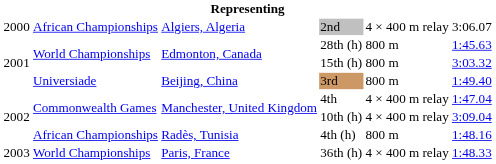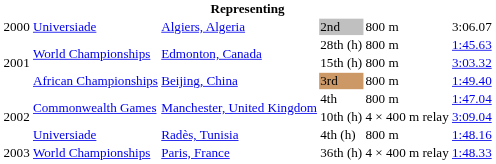 <table>
 <tr>
 <th colspan="6">Representing </th>
 </tr>
 <tr>
 <td>2000</td>
-<td><a href='#'>African Championships</a></td>
+<td><a href='#'>Universiade</a></td>
 <td><a href='#'>Algiers, Algeria</a></td>
 <td bgcolor=silver>2nd</td>
-<td>4 × 400 m relay</td>
+<td>800 m</td>
 <td>3:06.07</td>
 </tr>
 <tr>
 <td rowspan=3>2001</td>
 <td rowspan=2><a href='#'>World Championships</a></td>
 <td rowspan=2><a href='#'>Edmonton, Canada</a></td>
 <td>28th (h)</td>
 <td>800 m</td>
 <td><a href='#'>1:45.63</a></td>
 </tr>
 <tr>
 <td>15th (h)</td>
 <td>800 m</td>
 <td><a href='#'>3:03.32</a></td>
 </tr>
 <tr>
-<td><a href='#'>Universiade</a></td>
+<td><a href='#'>African Championships</a></td>
 <td><a href='#'>Beijing, China</a></td>
 <td bgcolor=cc9966>3rd</td>
 <td>800 m</td>
 <td><a href='#'>1:49.40</a></td>
 </tr>
 <tr>
 <td rowspan=3>2002</td>
 <td rowspan=2><a href='#'>Commonwealth Games</a></td>
 <td rowspan=2><a href='#'>Manchester, United Kingdom</a></td>
 <td>4th</td>
-<td>4 × 400 m relay</td>
+<td>800 m</td>
 <td><a href='#'>1:47.04</a></td>
 </tr>
 <tr>
 <td>10th (h)</td>
 <td>4 × 400 m relay</td>
 <td><a href='#'>3:09.04</a></td>
 </tr>
 <tr>
-<td><a href='#'>African Championships</a></td>
+<td><a href='#'>Universiade</a></td>
 <td><a href='#'>Radès, Tunisia</a></td>
 <td>4th (h)</td>
 <td>800 m</td>
 <td><a href='#'>1:48.16</a></td>
 </tr>
 <tr>
 <td>2003</td>
 <td><a href='#'>World Championships</a></td>
 <td><a href='#'>Paris, France</a></td>
 <td>36th (h)</td>
 <td>4 × 400 m relay</td>
 <td><a href='#'>1:48.33</a></td>
 </tr>
 </table>
